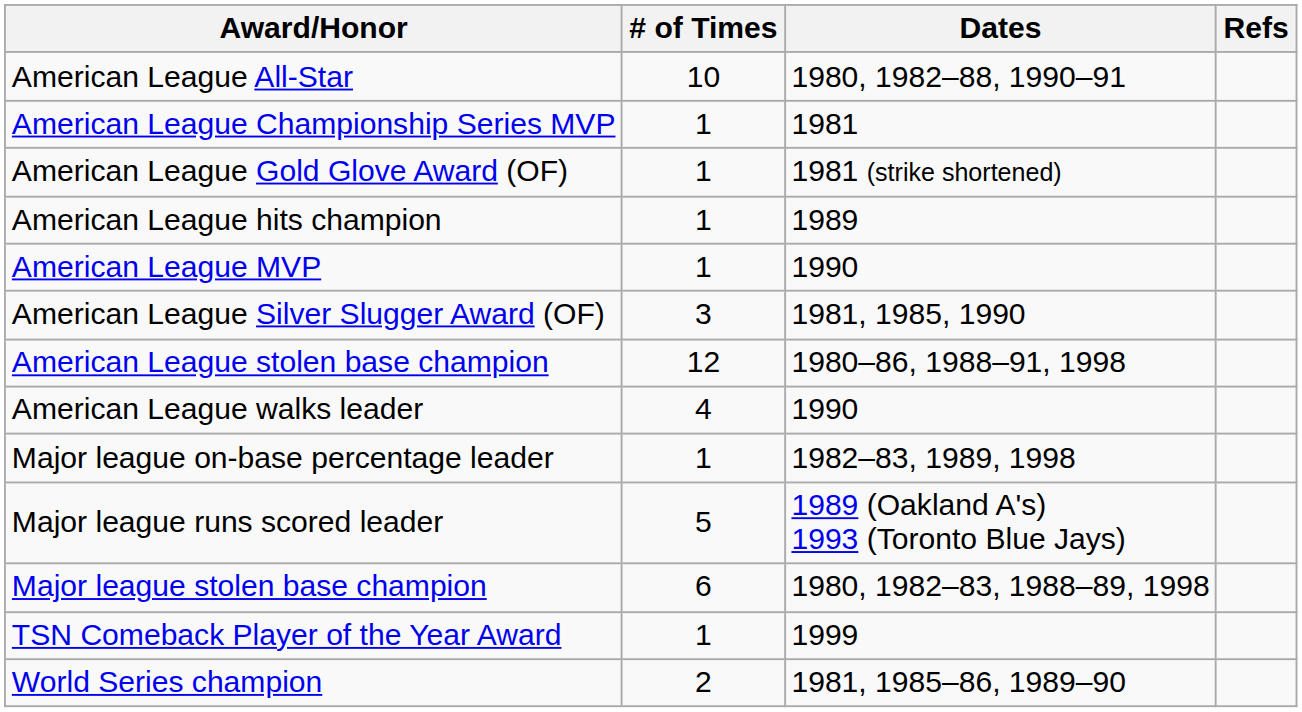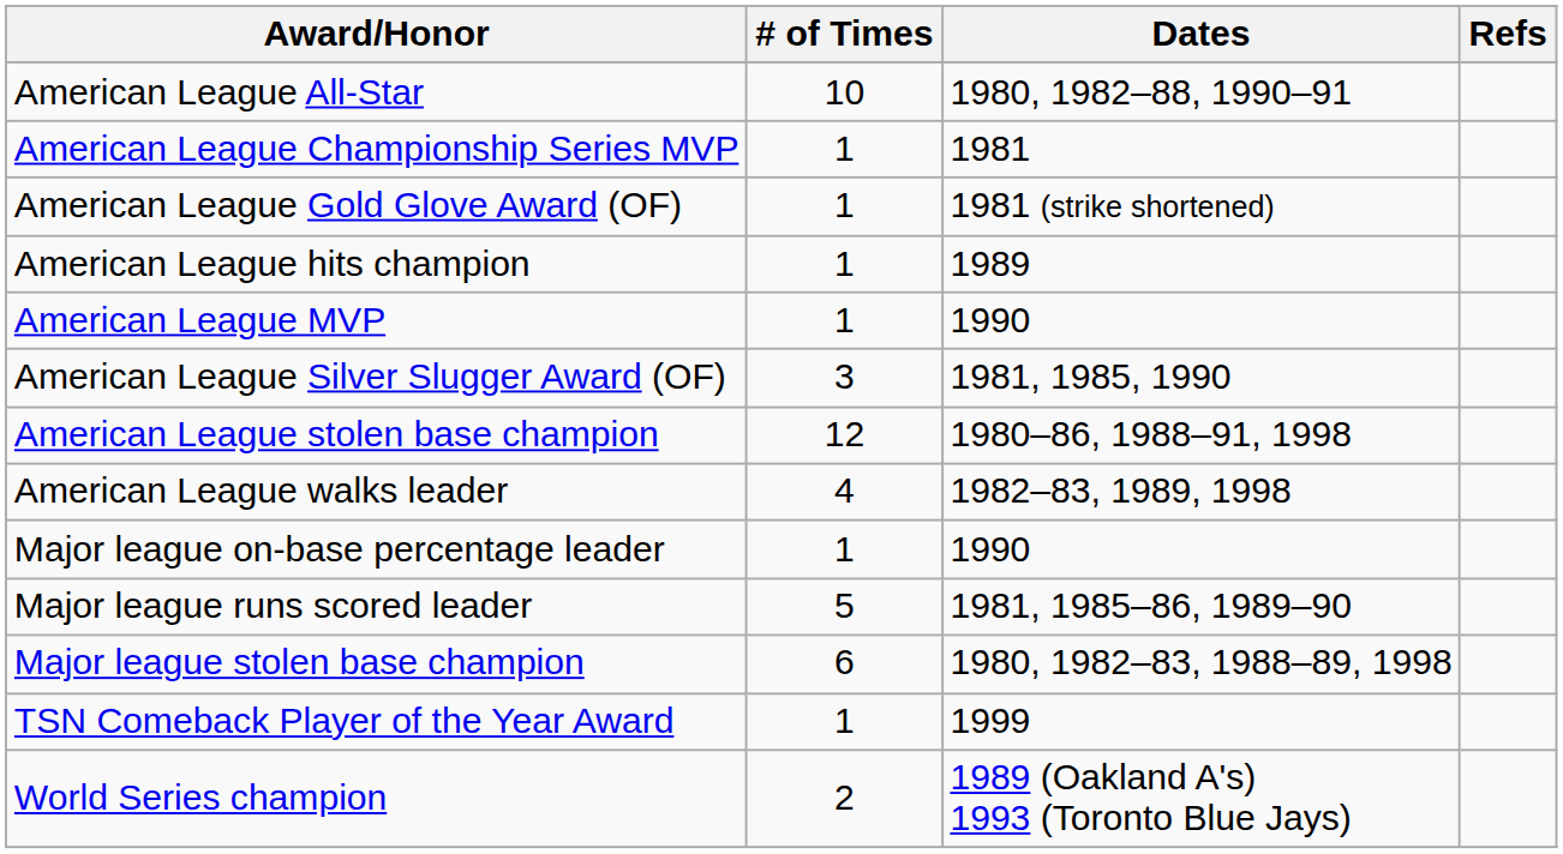 <table class="wikitable">
 <tr>
 <th>Award/Honor</th>
 <th># of Times</th>
 <th>Dates</th>
 <th>Refs</th>
 </tr>
 <tr>
 <td>American League <a href='#'>All-Star</a></td>
 <td style="text-align:center;">10</td>
 <td>1980, 1982–88, 1990–91</td>
 <td></td>
 </tr>
 <tr>
 <td><a href='#'>American League Championship Series MVP</a></td>
 <td style="text-align:center;">1</td>
 <td>1981</td>
 <td></td>
 </tr>
 <tr>
 <td>American League <a href='#'>Gold Glove Award</a> (OF)</td>
 <td style="text-align:center;">1</td>
 <td>1981 <small>(strike shortened)</small></td>
 <td></td>
 </tr>
 <tr>
 <td>American League hits champion</td>
 <td style="text-align:center;">1</td>
 <td>1989</td>
 <td></td>
 </tr>
 <tr>
 <td><a href='#'>American League MVP</a></td>
 <td style="text-align:center;">1</td>
 <td>1990</td>
 <td></td>
 </tr>
 <tr>
 <td>American League <a href='#'>Silver Slugger Award</a> (OF)</td>
 <td style="text-align:center;">3</td>
 <td>1981, 1985, 1990</td>
 <td></td>
 </tr>
 <tr>
 <td><a href='#'>American League stolen base champion</a></td>
 <td style="text-align:center;">12</td>
 <td>1980–86, 1988–91, 1998</td>
 <td></td>
 </tr>
 <tr>
 <td>American League walks leader</td>
 <td style="text-align:center;">4</td>
-<td>1990</td>
+<td>1982–83, 1989, 1998</td>
 <td></td>
 </tr>
 <tr>
 <td>Major league on-base percentage leader</td>
 <td style="text-align:center;">1</td>
-<td>1982–83, 1989, 1998</td>
+<td>1990</td>
 <td></td>
 </tr>
 <tr>
 <td>Major league runs scored leader</td>
 <td style="text-align:center;">5</td>
-<td><a href='#'>1989</a> (Oakland A's)<br><a href='#'>1993</a> (Toronto Blue Jays)</td>
+<td>1981, 1985–86, 1989–90</td>
 <td></td>
 </tr>
 <tr>
 <td><a href='#'>Major league stolen base champion</a></td>
 <td style="text-align:center;">6</td>
 <td>1980, 1982–83, 1988–89, 1998</td>
 <td></td>
 </tr>
 <tr>
 <td><a href='#'>TSN Comeback Player of the Year Award</a></td>
 <td style="text-align:center;">1</td>
 <td>1999</td>
 <td></td>
 </tr>
 <tr>
 <td><a href='#'>World Series champion</a></td>
 <td style="text-align:center;">2</td>
-<td>1981, 1985–86, 1989–90</td>
+<td><a href='#'>1989</a> (Oakland A's)<br><a href='#'>1993</a> (Toronto Blue Jays)</td>
 <td></td>
 </tr>
 </table>
